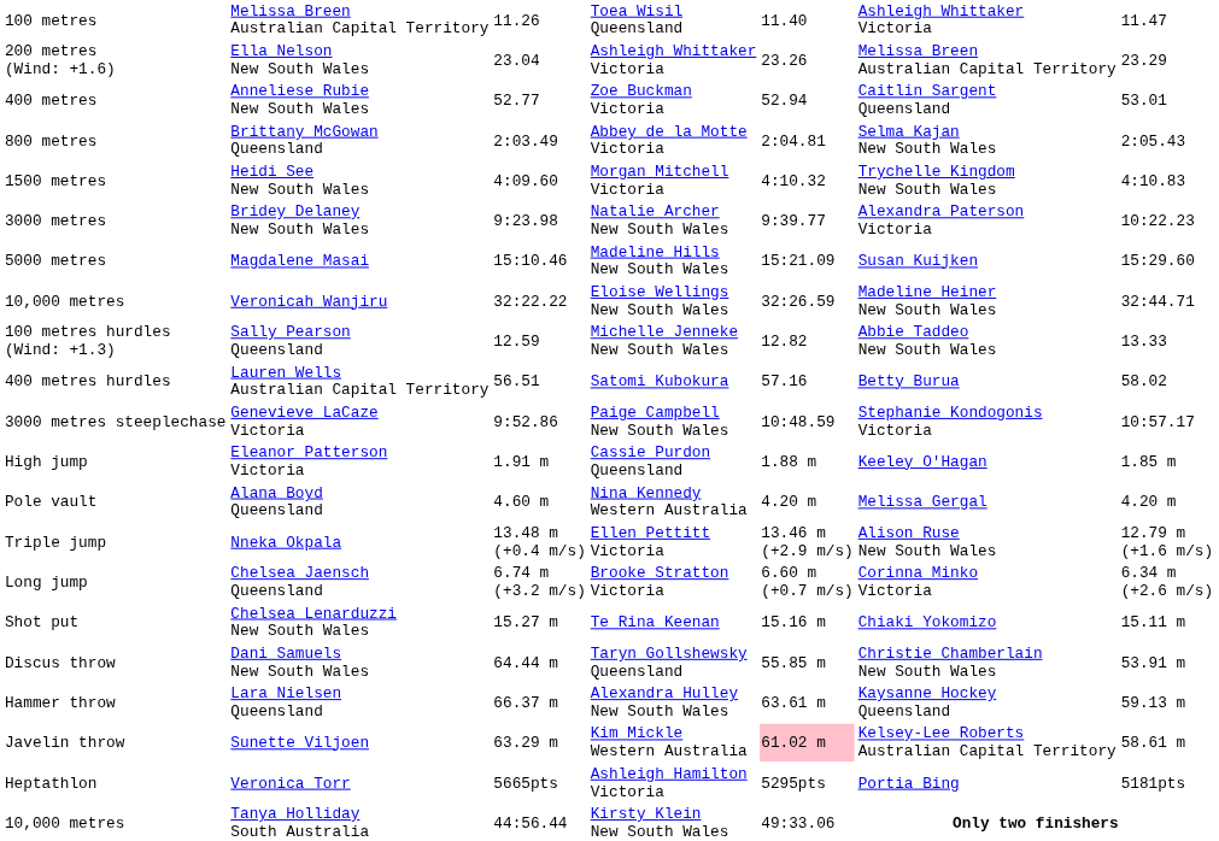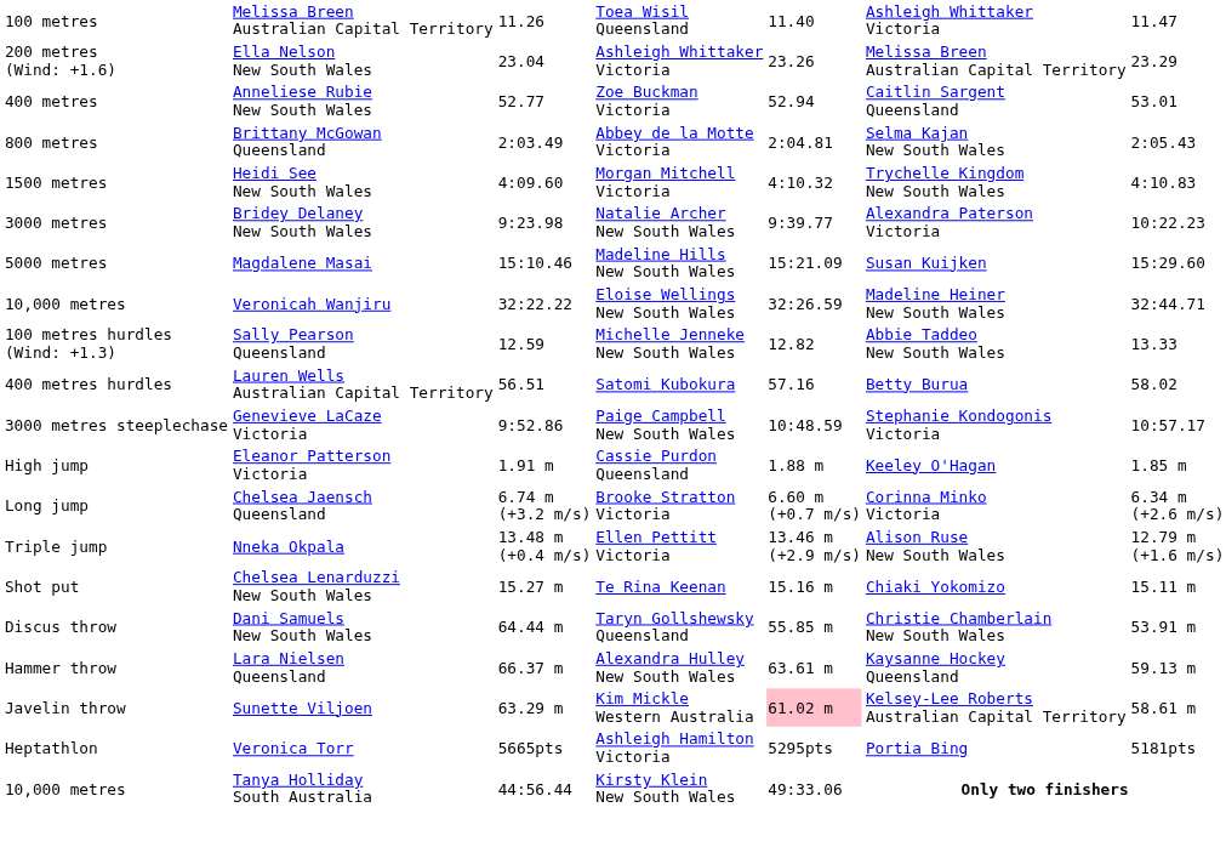 <table>
 <tr>
 <td>100 metres</td>
 <td><a href='#'>Melissa Breen</a><br>Australian Capital Territory</td>
 <td>11.26</td>
 <td><a href='#'>Toea Wisil</a><br>Queensland</td>
 <td>11.40</td>
 <td><a href='#'>Ashleigh Whittaker</a><br>Victoria</td>
 <td>11.47</td>
 </tr>
 <tr>
 <td>200 metres<br>(Wind: +1.6)</td>
 <td><a href='#'>Ella Nelson</a><br>New South Wales</td>
 <td>23.04</td>
 <td><a href='#'>Ashleigh Whittaker</a><br>Victoria</td>
 <td>23.26</td>
 <td><a href='#'>Melissa Breen</a><br>Australian Capital Territory</td>
 <td>23.29</td>
 </tr>
 <tr>
 <td>400 metres</td>
 <td><a href='#'>Anneliese Rubie</a><br>New South Wales</td>
 <td>52.77</td>
 <td><a href='#'>Zoe Buckman</a><br>Victoria</td>
 <td>52.94</td>
 <td><a href='#'>Caitlin Sargent</a><br>Queensland</td>
 <td>53.01</td>
 </tr>
 <tr>
 <td>800 metres</td>
 <td><a href='#'>Brittany McGowan</a><br>Queensland</td>
 <td>2:03.49</td>
 <td><a href='#'>Abbey de la Motte</a><br>Victoria</td>
 <td>2:04.81</td>
 <td><a href='#'>Selma Kajan</a><br>New South Wales</td>
 <td>2:05.43</td>
 </tr>
 <tr>
 <td>1500 metres</td>
 <td><a href='#'>Heidi See</a><br>New South Wales</td>
 <td>4:09.60</td>
 <td><a href='#'>Morgan Mitchell</a><br>Victoria</td>
 <td>4:10.32</td>
 <td><a href='#'>Trychelle Kingdom</a><br>New South Wales</td>
 <td>4:10.83</td>
 </tr>
 <tr>
 <td>3000 metres</td>
 <td><a href='#'>Bridey Delaney</a><br>New South Wales</td>
 <td>9:23.98</td>
 <td><a href='#'>Natalie Archer</a><br>New South Wales</td>
 <td>9:39.77</td>
 <td><a href='#'>Alexandra Paterson</a><br>Victoria</td>
 <td>10:22.23</td>
 </tr>
 <tr>
 <td>5000 metres</td>
 <td><a href='#'>Magdalene Masai</a><br></td>
 <td>15:10.46</td>
 <td><a href='#'>Madeline Hills</a><br>New South Wales</td>
 <td>15:21.09</td>
 <td><a href='#'>Susan Kuijken</a><br></td>
 <td>15:29.60</td>
 </tr>
 <tr>
 <td>10,000 metres</td>
 <td><a href='#'>Veronicah Wanjiru</a><br></td>
 <td>32:22.22</td>
 <td><a href='#'>Eloise Wellings</a><br>New South Wales</td>
 <td>32:26.59</td>
 <td><a href='#'>Madeline Heiner</a><br>New South Wales</td>
 <td>32:44.71</td>
 </tr>
 <tr>
 <td>100 metres hurdles<br>(Wind: +1.3)</td>
 <td><a href='#'>Sally Pearson</a><br>Queensland</td>
 <td>12.59</td>
 <td><a href='#'>Michelle Jenneke</a><br>New South Wales</td>
 <td>12.82</td>
 <td><a href='#'>Abbie Taddeo</a><br>New South Wales</td>
 <td>13.33</td>
 </tr>
 <tr>
 <td>400 metres hurdles</td>
 <td><a href='#'>Lauren Wells</a><br>Australian Capital Territory</td>
 <td>56.51</td>
 <td><a href='#'>Satomi Kubokura</a><br></td>
 <td>57.16</td>
 <td><a href='#'>Betty Burua</a><br></td>
 <td>58.02</td>
 </tr>
 <tr>
 <td>3000 metres steeplechase</td>
 <td><a href='#'>Genevieve LaCaze</a><br>Victoria</td>
 <td>9:52.86</td>
 <td><a href='#'>Paige Campbell</a><br>New South Wales</td>
 <td>10:48.59</td>
 <td><a href='#'>Stephanie Kondogonis</a><br>Victoria</td>
 <td>10:57.17</td>
 </tr>
 <tr>
 <td>High jump</td>
 <td><a href='#'>Eleanor Patterson</a><br>Victoria</td>
 <td>1.91 m</td>
 <td><a href='#'>Cassie Purdon</a><br>Queensland</td>
 <td>1.88 m</td>
 <td><a href='#'>Keeley O'Hagan</a><br></td>
 <td>1.85 m</td>
 </tr>
 <tr>
-<td>Pole vault</td>
-<td><a href='#'>Alana Boyd</a><br>Queensland</td>
-<td>4.60 m</td>
-<td><a href='#'>Nina Kennedy</a><br>Western Australia</td>
-<td>4.20 m</td>
-<td><a href='#'>Melissa Gergal</a><br></td>
-<td>4.20 m</td>
+<td>Long jump</td>
+<td><a href='#'>Chelsea Jaensch</a><br>Queensland</td>
+<td>6.74 m <br>(+3.2 m/s)</td>
+<td><a href='#'>Brooke Stratton</a><br>Victoria</td>
+<td>6.60 m <br>(+0.7 m/s)</td>
+<td><a href='#'>Corinna Minko</a><br>Victoria</td>
+<td>6.34 m <br>(+2.6 m/s)</td>
 </tr>
 <tr>
 <td>Triple jump</td>
 <td><a href='#'>Nneka Okpala</a><br></td>
 <td>13.48 m <br>(+0.4 m/s)</td>
 <td><a href='#'>Ellen Pettitt</a><br>Victoria</td>
 <td>13.46 m <br>(+2.9 m/s)</td>
 <td><a href='#'>Alison Ruse</a><br>New South Wales</td>
 <td>12.79 m <br>(+1.6 m/s)</td>
-</tr>
-<tr>
-<td>Long jump</td>
-<td><a href='#'>Chelsea Jaensch</a><br>Queensland</td>
-<td>6.74 m <br>(+3.2 m/s)</td>
-<td><a href='#'>Brooke Stratton</a><br>Victoria</td>
-<td>6.60 m <br>(+0.7 m/s)</td>
-<td><a href='#'>Corinna Minko</a><br>Victoria</td>
-<td>6.34 m <br>(+2.6 m/s)</td>
 </tr>
 <tr>
 <td>Shot put</td>
 <td><a href='#'>Chelsea Lenarduzzi</a><br>New South Wales</td>
 <td>15.27 m</td>
 <td><a href='#'>Te Rina Keenan</a><br></td>
 <td>15.16 m</td>
 <td><a href='#'>Chiaki Yokomizo</a><br></td>
 <td>15.11 m</td>
 </tr>
 <tr>
 <td>Discus throw</td>
 <td><a href='#'>Dani Samuels</a><br>New South Wales</td>
 <td>64.44 m</td>
 <td><a href='#'>Taryn Gollshewsky</a><br>Queensland</td>
 <td>55.85 m</td>
 <td><a href='#'>Christie Chamberlain</a><br>New South Wales</td>
 <td>53.91 m</td>
 </tr>
 <tr>
 <td>Hammer throw</td>
 <td><a href='#'>Lara Nielsen</a><br>Queensland</td>
 <td>66.37 m</td>
 <td><a href='#'>Alexandra Hulley</a><br>New South Wales</td>
 <td>63.61 m</td>
 <td><a href='#'>Kaysanne Hockey</a><br>Queensland</td>
 <td>59.13 m</td>
 </tr>
 <tr>
 <td>Javelin throw</td>
 <td><a href='#'>Sunette Viljoen</a><br></td>
 <td>63.29 m</td>
 <td><a href='#'>Kim Mickle</a><br>Western Australia</td>
 <td style="background: pink;">61.02 m</td>
 <td><a href='#'>Kelsey-Lee Roberts</a><br>Australian Capital Territory</td>
 <td>58.61 m</td>
 </tr>
 <tr>
 <td>Heptathlon</td>
 <td><a href='#'>Veronica Torr</a><br></td>
 <td>5665pts</td>
 <td><a href='#'>Ashleigh Hamilton</a><br>Victoria</td>
 <td>5295pts</td>
 <td><a href='#'>Portia Bing</a><br></td>
 <td>5181pts</td>
 </tr>
 <tr>
 <td>10,000 metres</td>
 <td><a href='#'>Tanya Holliday</a><br>South Australia</td>
 <td>44:56.44</td>
 <td><a href='#'>Kirsty Klein</a><br>New South Wales</td>
 <td>49:33.06</td>
 <th colspan=2>Only two finishers</th>
 </tr>
 <tr>
 </tr>
 </table>
